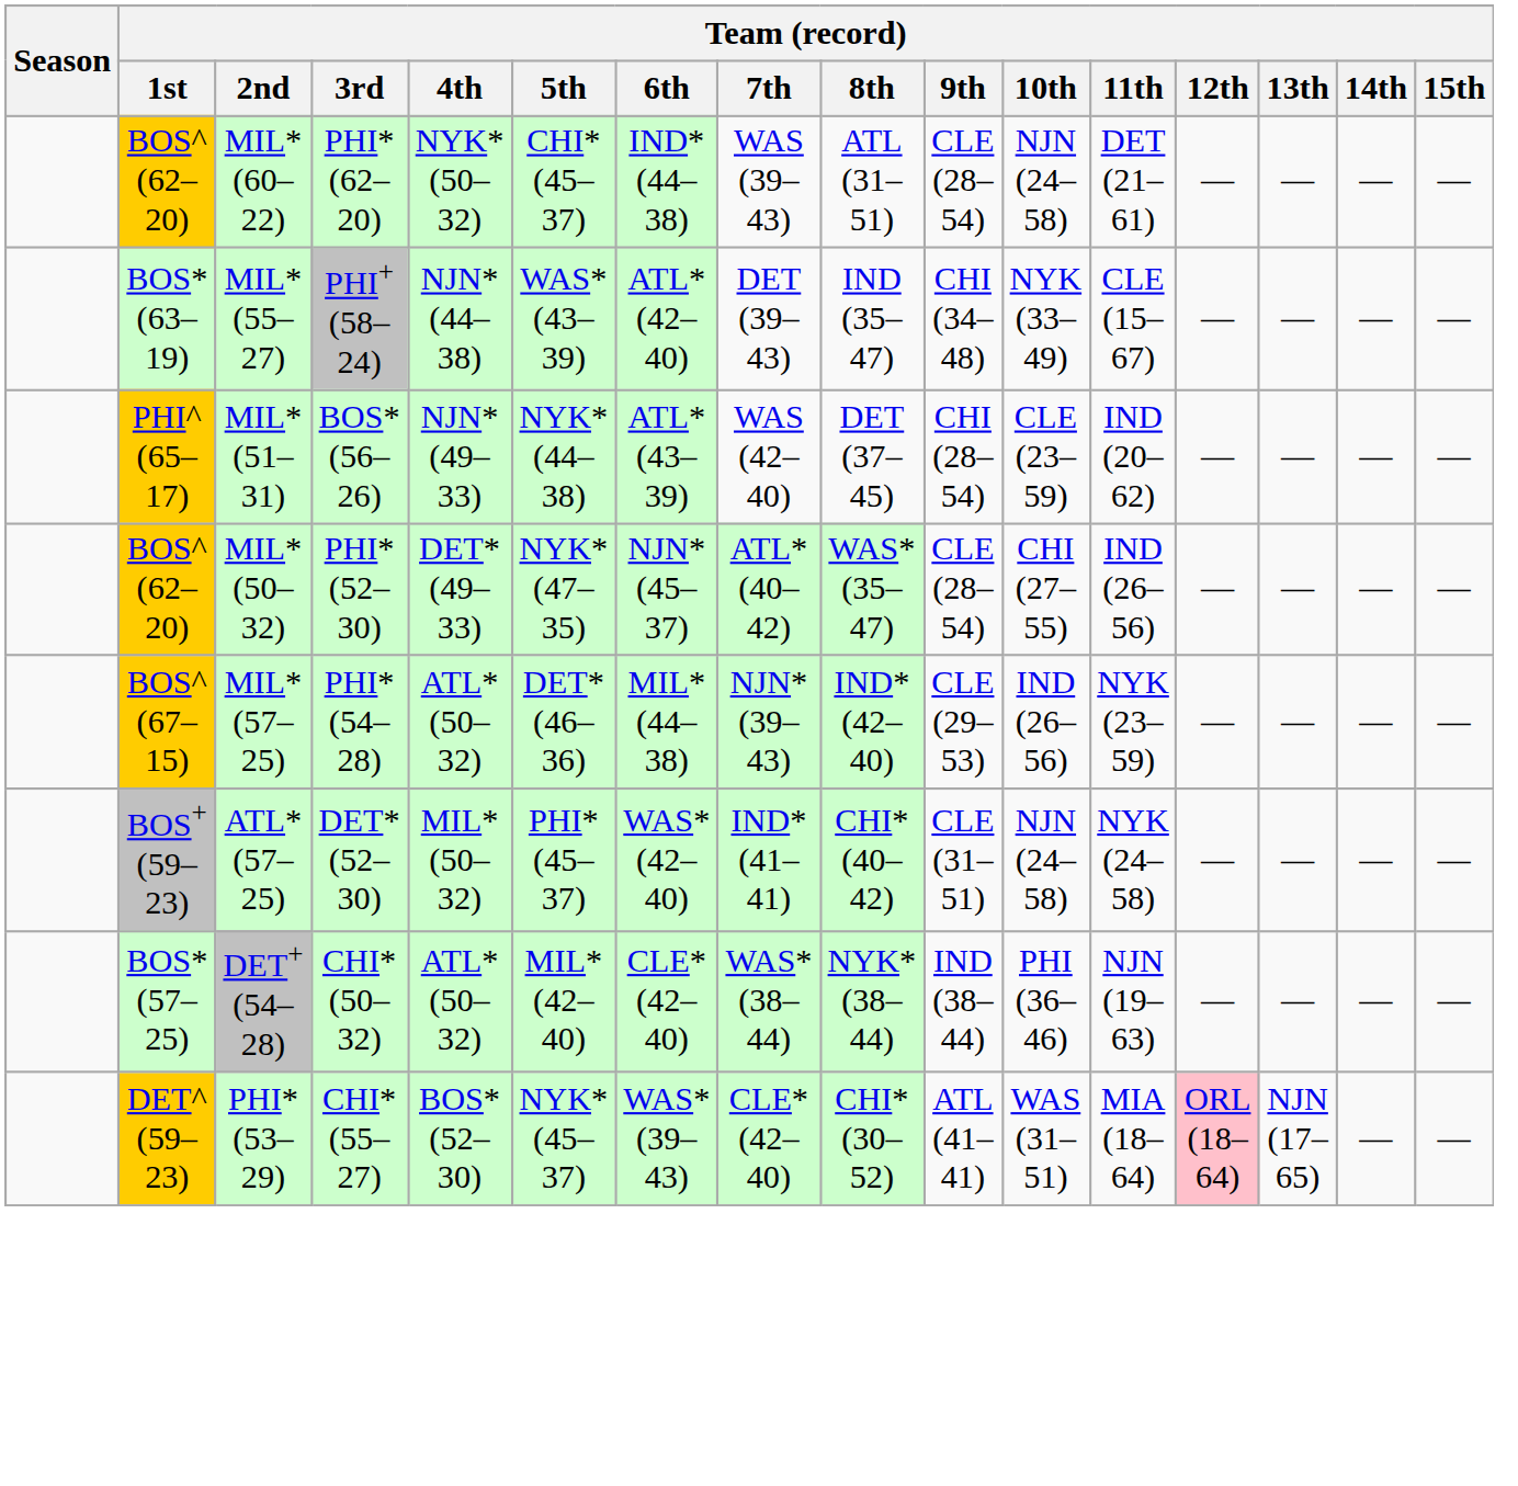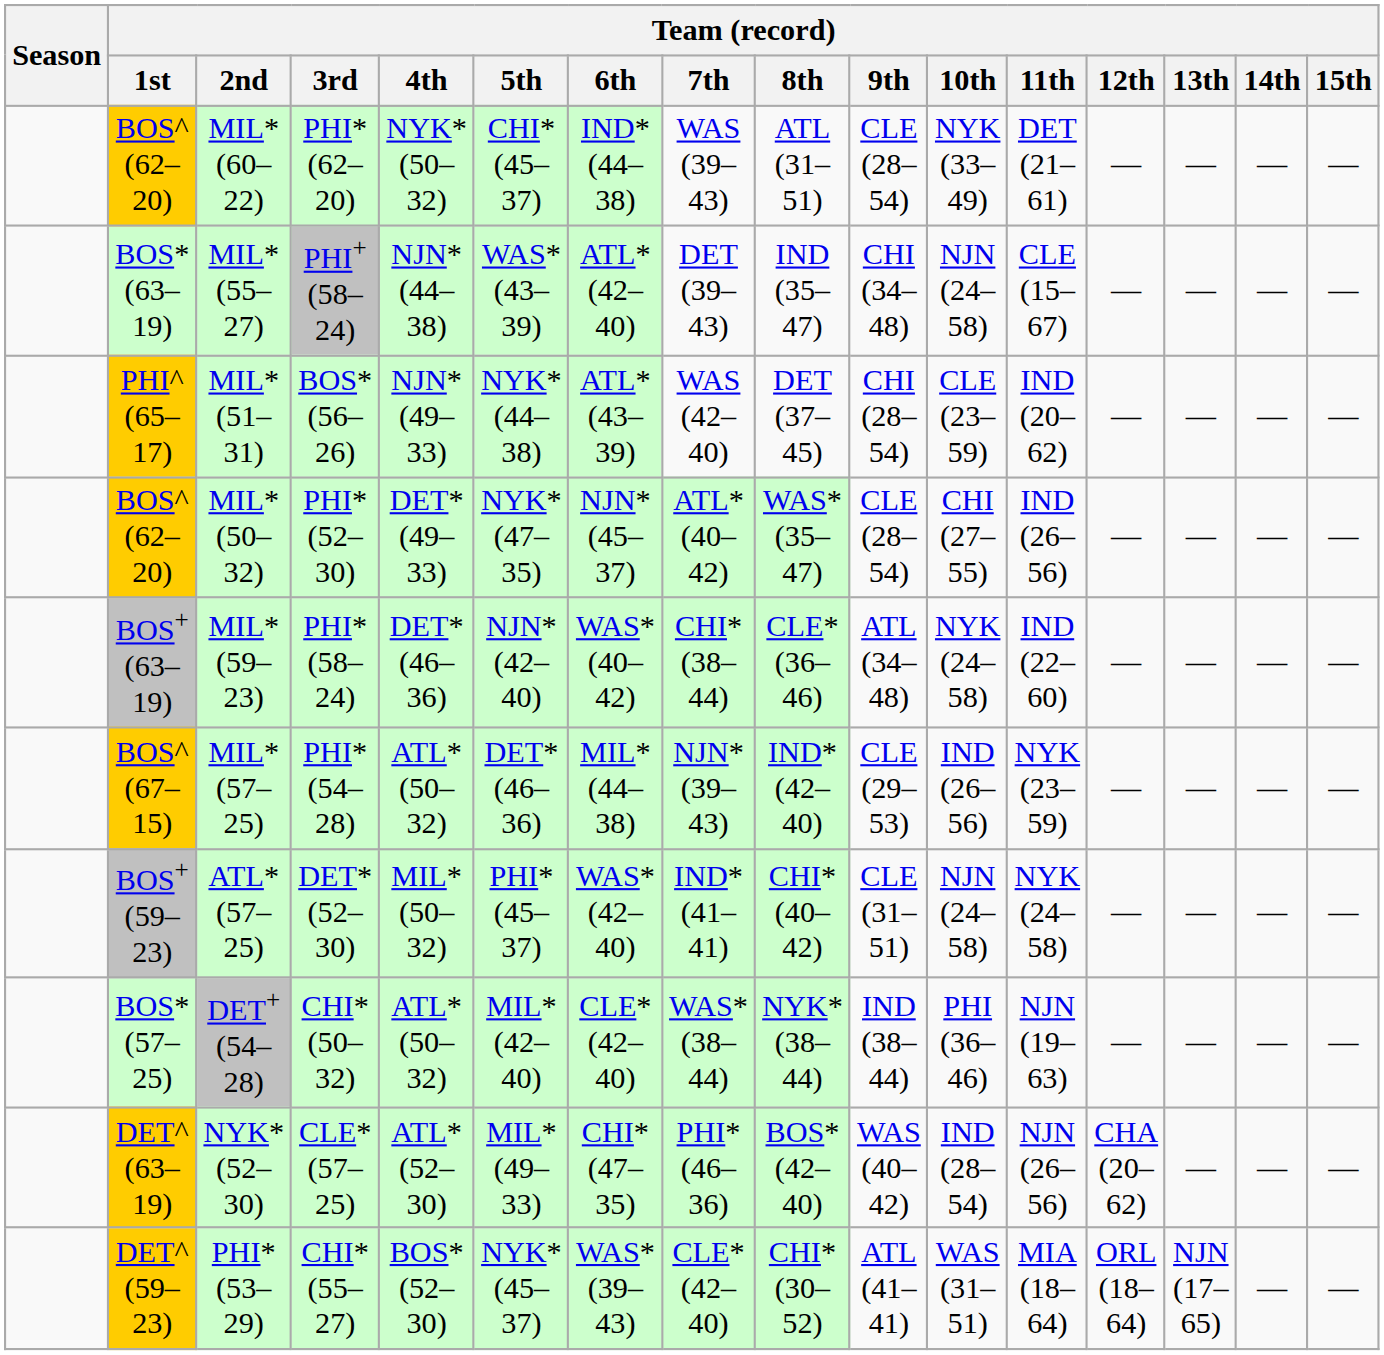 <table class="wikitable" style="text-align:center; font-size:90%">
 <tr>
 <th rowspan="2" width=55px>Season</th>
 <th colspan="15">Team (record)</th>
 </tr>
 <tr>
 <th width=85px>1st</th>
 <th width=85px>2nd</th>
 <th width=85px>3rd</th>
 <th width=85px>4th</th>
 <th width=85px>5th</th>
 <th width=85px>6th</th>
 <th width=85px>7th</th>
 <th width=85px>8th</th>
 <th width=85px>9th</th>
 <th width=85px>10th</th>
 <th width=85px>11th</th>
 <th width=85px>12th</th>
 <th width=85px>13th</th>
 <th width=85px>14th</th>
 <th width=85px>15th</th>
 </tr>
 <tr>
 <td></td>
 <td bgcolor=#FFCC00><a href='#'>BOS</a>^<br>(62–20)</td>
 <td bgcolor=#CCFFCC><a href='#'>MIL</a>*<br>(60–22)</td>
 <td bgcolor=#CCFFCC><a href='#'>PHI</a>*<br>(62–20)</td>
 <td bgcolor=#CCFFCC><a href='#'>NYK</a>*<br>(50–32)</td>
 <td bgcolor=#CCFFCC><a href='#'>CHI</a>*<br>(45–37)</td>
 <td bgcolor=#CCFFCC><a href='#'>IND</a>*<br>(44–38)</td>
 <td><a href='#'>WAS</a><br>(39–43)</td>
 <td><a href='#'>ATL</a><br>(31–51)</td>
 <td><a href='#'>CLE</a><br>(28–54)</td>
-<td><a href='#'>NJN</a><br>(24–58)</td>
+<td><a href='#'>NYK</a><br>(33–49)</td>
 <td><a href='#'>DET</a><br>(21–61)</td>
 <td>—</td>
 <td>—</td>
 <td>—</td>
 <td>—</td>
 </tr>
 <tr>
 <td></td>
 <td bgcolor=#CCFFCC><a href='#'>BOS</a>*<br>(63–19)</td>
 <td bgcolor=#CCFFCC><a href='#'>MIL</a>*<br>(55–27)</td>
 <td bgcolor=#C0C0C0><a href='#'>PHI</a><sup>+</sup><br>(58–24)</td>
 <td bgcolor=#CCFFCC><a href='#'>NJN</a>*<br>(44–38)</td>
 <td bgcolor=#CCFFCC><a href='#'>WAS</a>*<br>(43–39)</td>
 <td bgcolor=#CCFFCC><a href='#'>ATL</a>*<br>(42–40)</td>
 <td><a href='#'>DET</a><br>(39–43)</td>
 <td><a href='#'>IND</a><br>(35–47)</td>
 <td><a href='#'>CHI</a><br>(34–48)</td>
-<td><a href='#'>NYK</a><br>(33–49)</td>
+<td><a href='#'>NJN</a><br>(24–58)</td>
 <td><a href='#'>CLE</a><br>(15–67)</td>
 <td>—</td>
 <td>—</td>
 <td>—</td>
 <td>—</td>
 </tr>
 <tr>
 <td></td>
 <td bgcolor=#FFCC00><a href='#'>PHI</a>^<br>(65–17)</td>
 <td bgcolor=#CCFFCC><a href='#'>MIL</a>*<br>(51–31)</td>
 <td bgcolor=#CCFFCC><a href='#'>BOS</a>*<br>(56–26)</td>
 <td bgcolor=#CCFFCC><a href='#'>NJN</a>*<br>(49–33)</td>
 <td bgcolor=#CCFFCC><a href='#'>NYK</a>*<br>(44–38)</td>
 <td bgcolor=#CCFFCC><a href='#'>ATL</a>*<br>(43–39)</td>
 <td><a href='#'>WAS</a><br>(42–40)</td>
 <td><a href='#'>DET</a><br>(37–45)</td>
 <td><a href='#'>CHI</a><br>(28–54)</td>
 <td><a href='#'>CLE</a><br>(23–59)</td>
 <td><a href='#'>IND</a><br>(20–62)</td>
 <td>—</td>
 <td>—</td>
 <td>—</td>
 <td>—</td>
 </tr>
 <tr>
 <td></td>
 <td bgcolor=#FFCC00><a href='#'>BOS</a>^<br>(62–20)</td>
 <td bgcolor=#CCFFCC><a href='#'>MIL</a>*<br>(50–32)</td>
 <td bgcolor=#CCFFCC><a href='#'>PHI</a>*<br>(52–30)</td>
 <td bgcolor=#CCFFCC><a href='#'>DET</a>*<br>(49–33)</td>
 <td bgcolor=#CCFFCC><a href='#'>NYK</a>*<br>(47–35)</td>
 <td bgcolor=#CCFFCC><a href='#'>NJN</a>*<br>(45–37)</td>
 <td bgcolor=#CCFFCC><a href='#'>ATL</a>*<br>(40–42)</td>
 <td bgcolor=#CCFFCC><a href='#'>WAS</a>*<br>(35–47)</td>
 <td><a href='#'>CLE</a><br>(28–54)</td>
 <td><a href='#'>CHI</a><br>(27–55)</td>
 <td><a href='#'>IND</a><br>(26–56)</td>
+<td>—</td>
+<td>—</td>
+<td>—</td>
+<td>—</td>
+</tr>
+<tr>
+<td></td>
+<td bgcolor=#C0C0C0><a href='#'>BOS</a><sup>+</sup><br>(63–19)</td>
+<td bgcolor=#CCFFCC><a href='#'>MIL</a>*<br>(59–23)</td>
+<td bgcolor=#CCFFCC><a href='#'>PHI</a>*<br>(58–24)</td>
+<td bgcolor=#CCFFCC><a href='#'>DET</a>*<br>(46–36)</td>
+<td bgcolor=#CCFFCC><a href='#'>NJN</a>*<br>(42–40)</td>
+<td bgcolor=#CCFFCC><a href='#'>WAS</a>*<br>(40–42)</td>
+<td bgcolor=#CCFFCC><a href='#'>CHI</a>*<br>(38–44)</td>
+<td bgcolor=#CCFFCC><a href='#'>CLE</a>*<br>(36–46)</td>
+<td><a href='#'>ATL</a><br>(34–48)</td>
+<td><a href='#'>NYK</a><br>(24–58)</td>
+<td><a href='#'>IND</a><br>(22–60)</td>
 <td>—</td>
 <td>—</td>
 <td>—</td>
 <td>—</td>
 </tr>
 <tr>
 <td></td>
 <td bgcolor=#FFCC00><a href='#'>BOS</a>^<br>(67–15)</td>
 <td bgcolor=#CCFFCC><a href='#'>MIL</a>*<br>(57–25)</td>
 <td bgcolor=#CCFFCC><a href='#'>PHI</a>*<br>(54–28)</td>
 <td bgcolor=#CCFFCC><a href='#'>ATL</a>*<br>(50–32)</td>
 <td bgcolor=#CCFFCC><a href='#'>DET</a>*<br>(46–36)</td>
 <td bgcolor=#CCFFCC><a href='#'>MIL</a>*<br>(44–38)</td>
 <td bgcolor=#CCFFCC><a href='#'>NJN</a>*<br>(39–43)</td>
 <td bgcolor=#CCFFCC><a href='#'>IND</a>*<br>(42–40)</td>
 <td><a href='#'>CLE</a><br>(29–53)</td>
 <td><a href='#'>IND</a><br>(26–56)</td>
 <td><a href='#'>NYK</a><br>(23–59)</td>
 <td>—</td>
 <td>—</td>
 <td>—</td>
 <td>—</td>
 </tr>
 <tr>
 <td></td>
 <td bgcolor=#C0C0C0><a href='#'>BOS</a><sup>+</sup><br>(59–23)</td>
 <td bgcolor=#CCFFCC><a href='#'>ATL</a>*<br>(57–25)</td>
 <td bgcolor=#CCFFCC><a href='#'>DET</a>*<br>(52–30)</td>
 <td bgcolor=#CCFFCC><a href='#'>MIL</a>*<br>(50–32)</td>
 <td bgcolor=#CCFFCC><a href='#'>PHI</a>*<br>(45–37)</td>
 <td bgcolor=#CCFFCC><a href='#'>WAS</a>*<br>(42–40)</td>
 <td bgcolor=#CCFFCC><a href='#'>IND</a>*<br>(41–41)</td>
 <td bgcolor=#CCFFCC><a href='#'>CHI</a>*<br>(40–42)</td>
 <td><a href='#'>CLE</a><br>(31–51)</td>
 <td><a href='#'>NJN</a><br>(24–58)</td>
 <td><a href='#'>NYK</a><br>(24–58)</td>
 <td>—</td>
 <td>—</td>
 <td>—</td>
 <td>—</td>
 </tr>
 <tr>
 <td></td>
 <td bgcolor=#CCFFCC><a href='#'>BOS</a>*<br>(57–25)</td>
 <td bgcolor=#C0C0C0><a href='#'>DET</a><sup>+</sup><br>(54–28)</td>
 <td bgcolor=#CCFFCC><a href='#'>CHI</a>*<br>(50–32)</td>
 <td bgcolor=#CCFFCC><a href='#'>ATL</a>*<br>(50–32)</td>
 <td bgcolor=#CCFFCC><a href='#'>MIL</a>*<br>(42–40)</td>
 <td bgcolor=#CCFFCC><a href='#'>CLE</a>*<br>(42–40)</td>
 <td bgcolor=#CCFFCC><a href='#'>WAS</a>*<br>(38–44)</td>
 <td bgcolor=#CCFFCC><a href='#'>NYK</a>*<br>(38–44)</td>
 <td><a href='#'>IND</a><br>(38–44)</td>
 <td><a href='#'>PHI</a><br>(36–46)</td>
 <td><a href='#'>NJN</a><br>(19–63)</td>
 <td>—</td>
 <td>—</td>
 <td>—</td>
 <td>—</td>
 </tr>
 <tr>
 <td></td>
+<td bgcolor=#FFCC00><a href='#'>DET</a>^<br>(63–19)</td>
+<td bgcolor=#CCFFCC><a href='#'>NYK</a>*<br>(52–30)</td>
+<td bgcolor=#CCFFCC><a href='#'>CLE</a>*<br>(57–25)</td>
+<td bgcolor=#CCFFCC><a href='#'>ATL</a>*<br>(52–30)</td>
+<td bgcolor=#CCFFCC><a href='#'>MIL</a>*<br>(49–33)</td>
+<td bgcolor=#CCFFCC><a href='#'>CHI</a>*<br>(47–35)</td>
+<td bgcolor=#CCFFCC><a href='#'>PHI</a>*<br>(46–36)</td>
+<td bgcolor=#CCFFCC><a href='#'>BOS</a>*<br>(42–40)</td>
+<td><a href='#'>WAS</a><br>(40–42)</td>
+<td><a href='#'>IND</a><br>(28–54)</td>
+<td><a href='#'>NJN</a><br>(26–56)</td>
+<td><a href='#'>CHA</a><br>(20–62)</td>
+<td>—</td>
+<td>—</td>
+<td>—</td>
+</tr>
+<tr>
+<td></td>
 <td bgcolor=#FFCC00><a href='#'>DET</a>^<br>(59–23)</td>
 <td bgcolor=#CCFFCC><a href='#'>PHI</a>*<br>(53–29)</td>
 <td bgcolor=#CCFFCC><a href='#'>CHI</a>*<br>(55–27)</td>
 <td bgcolor=#CCFFCC><a href='#'>BOS</a>*<br>(52–30)</td>
 <td bgcolor=#CCFFCC><a href='#'>NYK</a>*<br>(45–37)</td>
 <td bgcolor=#CCFFCC><a href='#'>WAS</a>*<br>(39–43)</td>
 <td bgcolor=#CCFFCC><a href='#'>CLE</a>*<br>(42–40)</td>
 <td bgcolor=#CCFFCC><a href='#'>CHI</a>*<br>(30–52)</td>
 <td><a href='#'>ATL</a><br>(41–41)</td>
 <td><a href='#'>WAS</a><br>(31–51)</td>
 <td><a href='#'>MIA</a><br>(18–64)</td>
-<td style="background: pink;"><a href='#'>ORL</a><br>(18–64)</td>
+<td><a href='#'>ORL</a><br>(18–64)</td>
 <td><a href='#'>NJN</a><br>(17–65)</td>
 <td>—</td>
 <td>—</td>
 </tr>
 </table>
